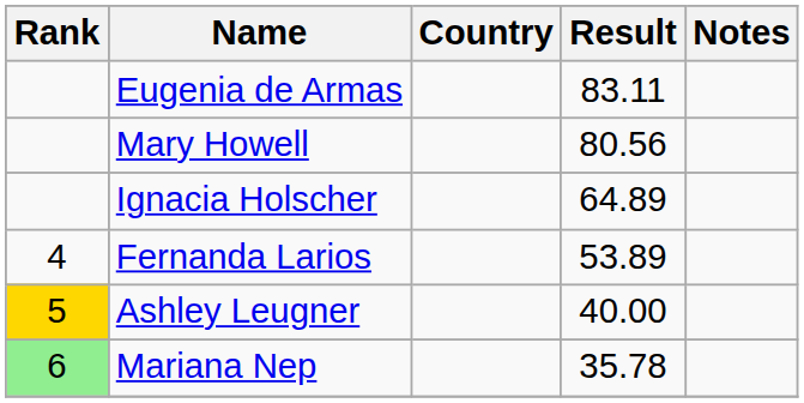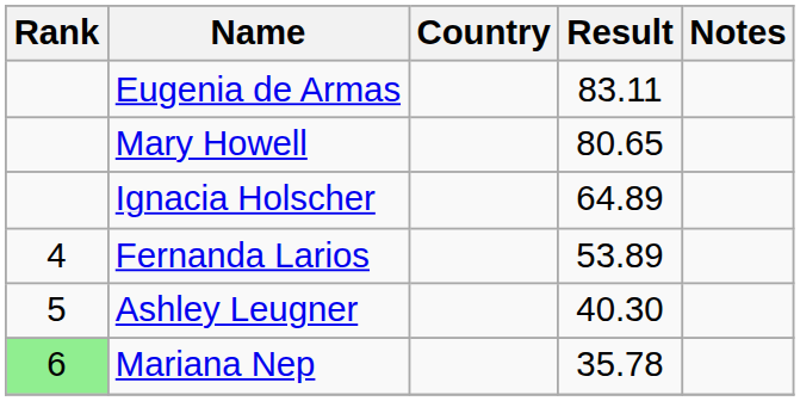 <table class="wikitable sortable" style="text-align:center;">
 <tr>
 <th>Rank</th>
 <th>Name</th>
 <th>Country</th>
 <th>Result</th>
 <th>Notes</th>
 </tr>
 <tr>
 <td></td>
 <td align=left><a href='#'>Eugenia de Armas</a></td>
 <td align=left></td>
 <td>83.11</td>
 <td></td>
 </tr>
 <tr>
 <td></td>
 <td align=left><a href='#'>Mary Howell</a></td>
 <td align=left></td>
-<td>80.56</td>
+<td>80.65</td>
 <td></td>
 </tr>
 <tr>
 <td></td>
 <td align=left><a href='#'>Ignacia Holscher</a></td>
 <td align=left></td>
 <td>64.89</td>
 <td></td>
 </tr>
 <tr>
 <td>4</td>
 <td align=left><a href='#'>Fernanda Larios</a></td>
 <td align=left></td>
 <td>53.89</td>
 <td></td>
 </tr>
 <tr>
-<td style="background: gold;">5</td>
+<td>5</td>
 <td align=left><a href='#'>Ashley Leugner</a></td>
 <td align=left></td>
-<td>40.00</td>
+<td>40.30</td>
 <td></td>
 </tr>
 <tr>
 <td style="background: lightgreen;">6</td>
 <td align=left><a href='#'>Mariana Nep</a></td>
 <td align=left></td>
 <td>35.78</td>
 <td></td>
 </tr>
 <tr>
 </tr>
 </table>
